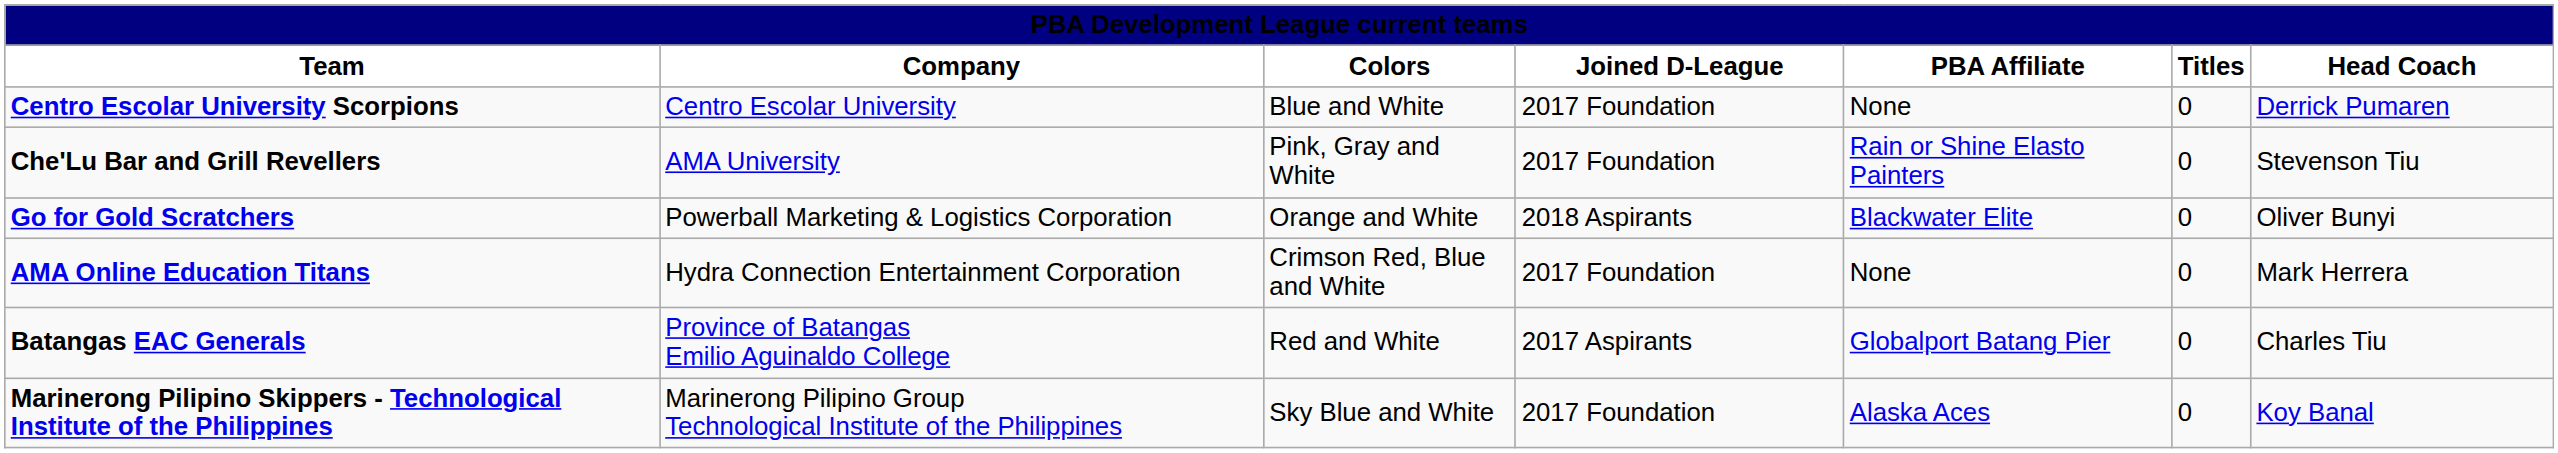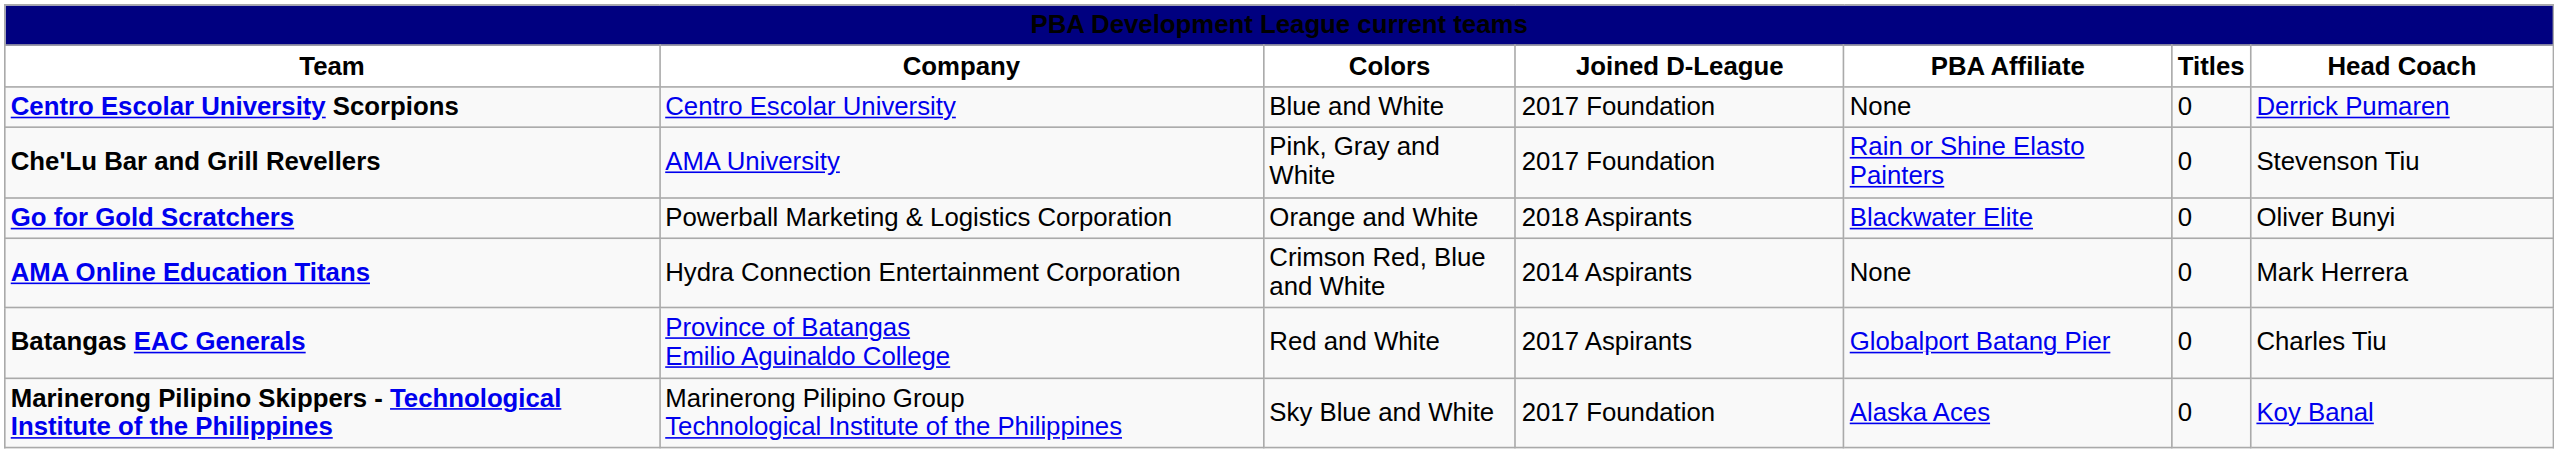 <table class="wikitable" style="width:100%; text-align:left">
 <tr>
 <th style=background:navy colspan=7><span>PBA Development League current teams</span></th>
 </tr>
 <tr>
 <th style="background:white; width:26%">Team</th>
 <th style="background:white; width:24%">Company</th>
 <th style="background:white; width:10%">Colors</th>
 <th style="background:white; width:13%">Joined D-League</th>
 <th style="background:white; width:13%">PBA Affiliate</th>
 <th style="background:white; width:2%">Titles</th>
 <th style="background:white; width:15%">Head Coach</th>
 </tr>
 <tr>
 <td><strong><a href='#'>Centro Escolar University</a> Scorpions</strong></td>
 <td><a href='#'>Centro Escolar University</a></td>
 <td>Blue and White</td>
 <td>2017 Foundation</td>
 <td>None</td>
 <td>0</td>
 <td><a href='#'>Derrick Pumaren</a></td>
 </tr>
 <tr>
 <td><strong>Che'Lu Bar and Grill Revellers</strong></td>
 <td><a href='#'>AMA University</a></td>
 <td>Pink, Gray and White</td>
 <td>2017 Foundation</td>
 <td><a href='#'>Rain or Shine Elasto Painters</a></td>
 <td>0</td>
 <td>Stevenson Tiu</td>
 </tr>
 <tr>
 <td><strong><a href='#'>Go for Gold Scratchers</a></strong></td>
 <td>Powerball Marketing & Logistics Corporation</td>
 <td>Orange and White</td>
 <td>2018 Aspirants</td>
 <td><a href='#'>Blackwater Elite</a></td>
 <td>0</td>
 <td>Oliver Bunyi</td>
 </tr>
 <tr>
 <td><strong><a href='#'>AMA Online Education Titans</a></strong></td>
 <td>Hydra Connection Entertainment Corporation</td>
 <td>Crimson Red, Blue and White</td>
-<td>2017 Foundation</td>
+<td>2014 Aspirants</td>
 <td>None</td>
 <td>0</td>
 <td>Mark Herrera</td>
 </tr>
 <tr>
 <td><strong>Batangas <a href='#'>EAC Generals</a></strong></td>
 <td><a href='#'>Province of Batangas <br> Emilio Aguinaldo College</a></td>
 <td>Red and White</td>
 <td>2017 Aspirants</td>
 <td><a href='#'>Globalport Batang Pier</a></td>
 <td>0</td>
 <td>Charles Tiu</td>
 </tr>
 <tr>
 <td><strong>Marinerong Pilipino Skippers - <a href='#'>Technological Institute of the Philippines</a></strong></td>
 <td>Marinerong Pilipino Group <br> <a href='#'>Technological Institute of the Philippines</a></td>
 <td>Sky Blue and White</td>
 <td>2017 Foundation</td>
 <td><a href='#'>Alaska Aces</a></td>
 <td>0</td>
 <td><a href='#'>Koy Banal</a></td>
 </tr>
 </table>
